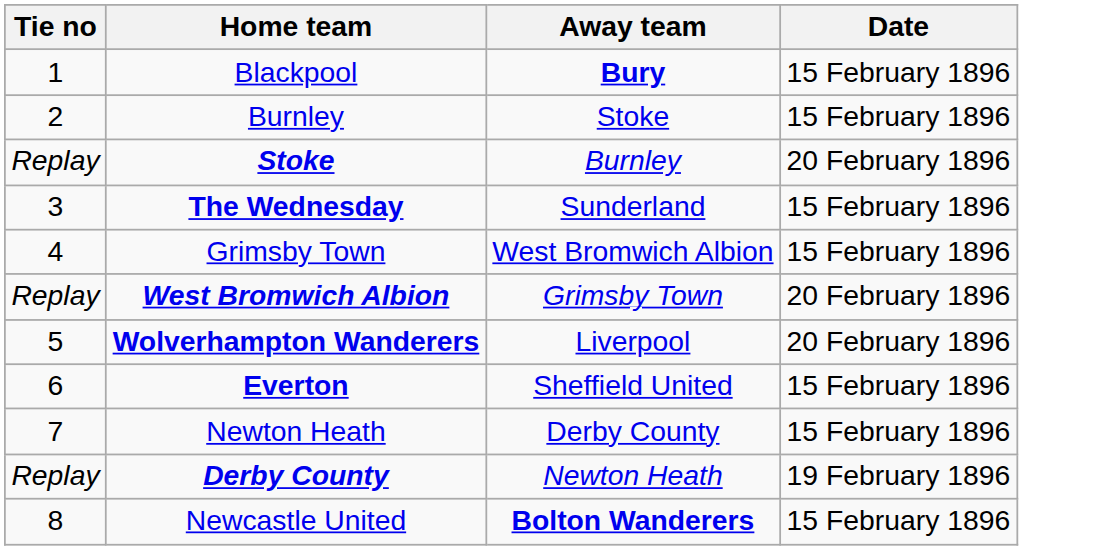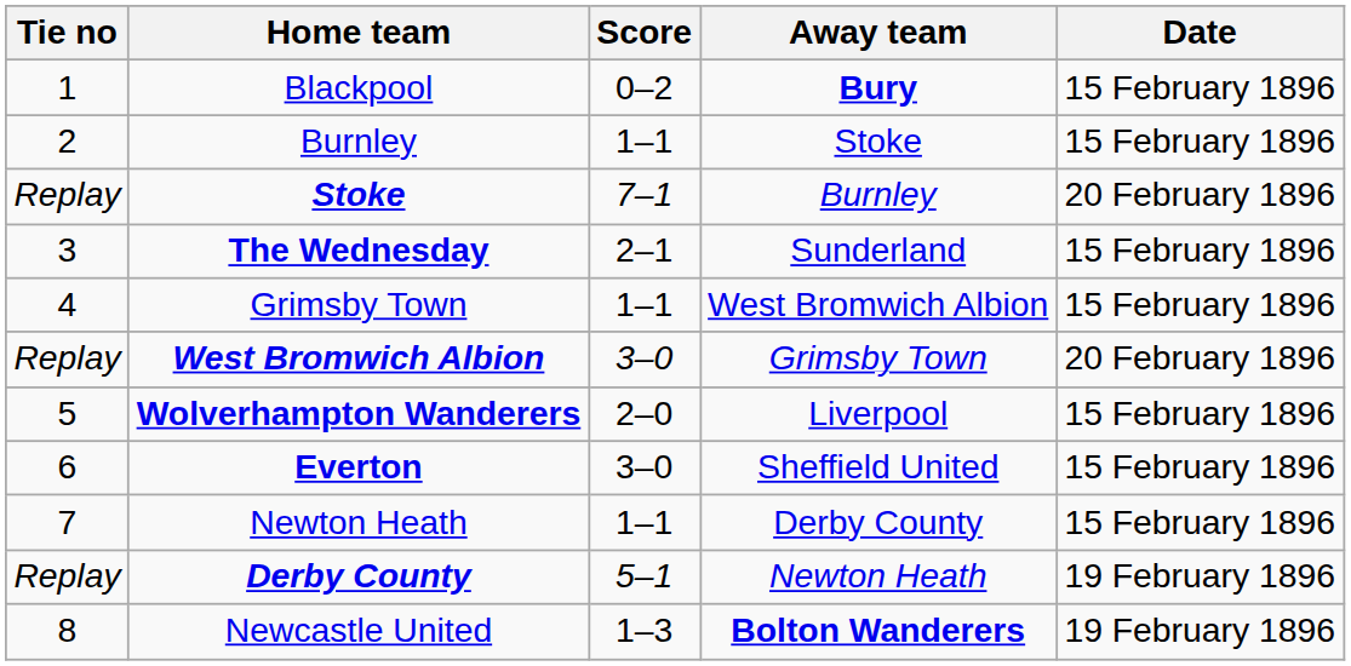 <table class="wikitable" style="text-align: center">
 <tr>
 <th>Tie no</th>
 <th>Home team</th>
+<th>Score</th>
 <th>Away team</th>
 <th>Date</th>
 </tr>
 <tr>
 <td>1</td>
 <td><a href='#'>Blackpool</a></td>
+<td>0–2</td>
 <td><strong><a href='#'>Bury</a></strong></td>
 <td>15 February 1896</td>
 </tr>
 <tr>
 <td>2</td>
 <td><a href='#'>Burnley</a></td>
+<td>1–1</td>
 <td><a href='#'>Stoke</a></td>
 <td>15 February 1896</td>
 </tr>
 <tr>
 <td><em>Replay</em></td>
 <td><strong><em><a href='#'>Stoke</a></em></strong></td>
+<td><em>7–1</em></td>
 <td><em><a href='#'>Burnley</a></em></td>
 <td>20 February 1896</td>
 </tr>
 <tr>
 <td>3</td>
 <td><strong><a href='#'>The Wednesday</a></strong></td>
+<td>2–1</td>
 <td><a href='#'>Sunderland</a></td>
 <td>15 February 1896</td>
 </tr>
 <tr>
 <td>4</td>
 <td><a href='#'>Grimsby Town</a></td>
+<td>1–1</td>
 <td><a href='#'>West Bromwich Albion</a></td>
 <td>15 February 1896</td>
 </tr>
 <tr>
 <td><em>Replay</em></td>
 <td><strong><em><a href='#'>West Bromwich Albion</a></em></strong></td>
+<td><em>3–0</em></td>
 <td><em><a href='#'>Grimsby Town</a></em></td>
 <td>20 February 1896</td>
 </tr>
 <tr>
 <td>5</td>
 <td><strong><a href='#'>Wolverhampton Wanderers</a></strong></td>
+<td>2–0</td>
 <td><a href='#'>Liverpool</a></td>
-<td>20 February 1896</td>
+<td>15 February 1896</td>
 </tr>
 <tr>
 <td>6</td>
 <td><strong><a href='#'>Everton</a></strong></td>
+<td>3–0</td>
 <td><a href='#'>Sheffield United</a></td>
 <td>15 February 1896</td>
 </tr>
 <tr>
 <td>7</td>
 <td><a href='#'>Newton Heath</a></td>
+<td>1–1</td>
 <td><a href='#'>Derby County</a></td>
 <td>15 February 1896</td>
 </tr>
 <tr>
 <td><em>Replay</em></td>
 <td><strong><em><a href='#'>Derby County</a></em></strong></td>
+<td><em>5–1</em></td>
 <td><em><a href='#'>Newton Heath</a></em></td>
 <td>19 February 1896</td>
 </tr>
 <tr>
 <td>8</td>
 <td><a href='#'>Newcastle United</a></td>
+<td>1–3</td>
 <td><strong><a href='#'>Bolton Wanderers</a></strong></td>
-<td>15 February 1896</td>
+<td>19 February 1896</td>
 </tr>
 </table>
